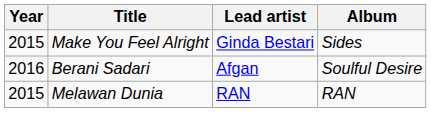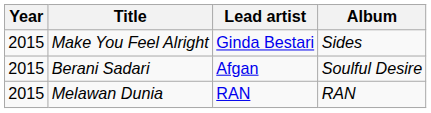 <table class="wikitable">
 <tr>
 <th>Year</th>
 <th>Title</th>
 <th>Lead artist</th>
 <th>Album</th>
 </tr>
 <tr>
 <td>2015</td>
 <td><em>Make You Feel Alright</em></td>
 <td><a href='#'>Ginda Bestari</a></td>
 <td><em>Sides</em></td>
 </tr>
 <tr>
-<td>2016</td>
+<td>2015</td>
 <td><em>Berani Sadari</em></td>
 <td><a href='#'>Afgan</a></td>
 <td><em>Soulful Desire</em></td>
 </tr>
 <tr>
 <td>2015</td>
 <td><em>Melawan Dunia</em></td>
 <td><a href='#'>RAN</a></td>
 <td><em>RAN</em></td>
 </tr>
 </table>
